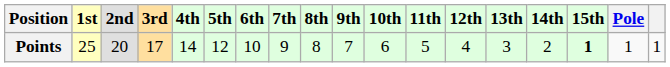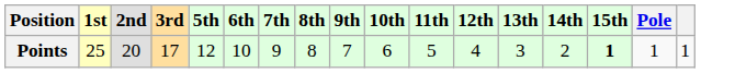 <table class="wikitable" style="font-size: 85%;">
 <tr>
 <th>Position</th>
 <td style="background-color:#ffffbf" align="center"><strong>1st</strong></td>
 <td style="background-color:#dfdfdf" align="center"><strong>2nd</strong></td>
 <td style="background-color:#ffdf9f" align="center"><strong>3rd</strong></td>
-<td style="background-color:#dfffdf" align="center"><strong>4th</strong></td>
 <td style="background-color:#dfffdf" align="center"><strong>5th</strong></td>
 <td style="background-color:#dfffdf" align="center"><strong>6th</strong></td>
 <td style="background-color:#dfffdf" align="center"><strong>7th</strong></td>
 <td style="background-color:#dfffdf" align="center"><strong>8th</strong></td>
 <td style="background-color:#dfffdf" align="center"><strong>9th</strong></td>
 <td style="background-color:#dfffdf" align="center"><strong>10th</strong></td>
 <td style="background-color:#dfffdf" align="center"><strong>11th</strong></td>
 <td style="background-color:#dfffdf" align="center"><strong>12th</strong></td>
 <td style="background-color:#dfffdf" align="center"><strong>13th</strong></td>
 <td style="background-color:#dfffdf" align="center"><strong>14th</strong></td>
 <td style="background-color:#dfffdf" align="center"><strong>15th</strong></td>
 <th align="center"><a href='#'>Pole</a></th>
 <th align="center"><a href='#'></a></th>
 </tr>
 <tr>
 <th>Points</th>
 <td style="background-color:#ffffbf" align="center">25</td>
 <td style="background-color:#dfdfdf" align="center">20</td>
 <td style="background-color:#ffdf9f" align="center">17</td>
-<td style="background-color:#dfffdf" align="center">14</td>
 <td style="background-color:#dfffdf" align="center">12</td>
 <td style="background-color:#dfffdf" align="center">10</td>
 <td style="background-color:#dfffdf" align="center">9</td>
 <td style="background-color:#dfffdf" align="center">8</td>
 <td style="background-color:#dfffdf" align="center">7</td>
 <td style="background-color:#dfffdf" align="center">6</td>
 <td style="background-color:#dfffdf" align="center">5</td>
 <td style="background-color:#dfffdf" align="center">4</td>
 <td style="background-color:#dfffdf" align="center">3</td>
 <td style="background-color:#dfffdf" align="center">2</td>
 <td style="background-color:#dfffdf" align="center"><strong>1</strong></td>
 <td align="center">1</td>
 <td align="center">1</td>
 </tr>
 </table>
